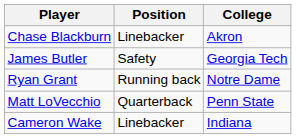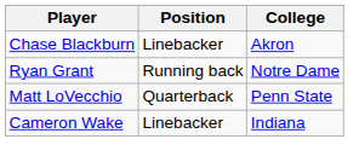 <table class="wikitable">
 <tr>
 <th>Player</th>
 <th>Position</th>
 <th>College</th>
 </tr>
 <tr>
 <td><a href='#'>Chase Blackburn</a></td>
 <td>Linebacker</td>
 <td><a href='#'>Akron</a></td>
-</tr>
-<tr>
-<td><a href='#'>James Butler</a></td>
-<td>Safety</td>
-<td><a href='#'>Georgia Tech</a></td>
 </tr>
 <tr>
 <td><a href='#'>Ryan Grant</a></td>
 <td>Running back</td>
 <td><a href='#'>Notre Dame</a></td>
 </tr>
 <tr>
 <td><a href='#'>Matt LoVecchio</a></td>
 <td>Quarterback</td>
 <td><a href='#'>Penn State</a></td>
 </tr>
 <tr>
 <td><a href='#'>Cameron Wake</a></td>
 <td>Linebacker</td>
 <td><a href='#'>Indiana</a></td>
 </tr>
 </table>
